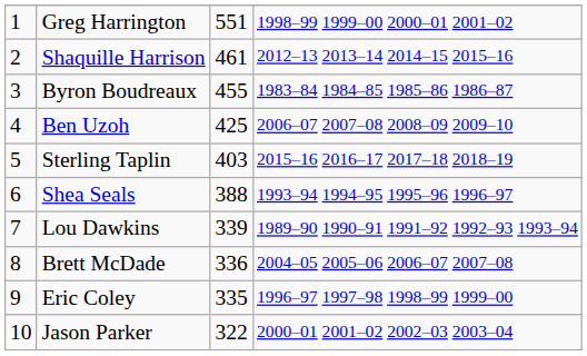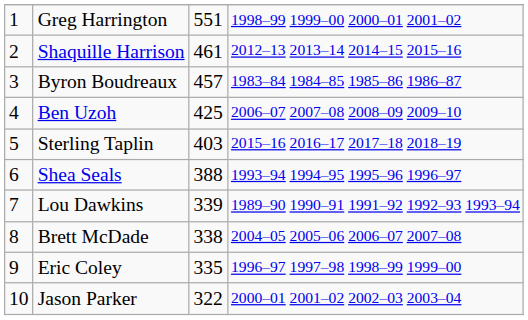 <table class="wikitable">
 <tr>
 </tr>
 <tr>
 <td>1</td>
 <td>Greg Harrington</td>
 <td>551</td>
 <td style="font-size:80%;"><a href='#'>1998–99</a> <a href='#'>1999–00</a> <a href='#'>2000–01</a> <a href='#'>2001–02</a></td>
 </tr>
 <tr>
 <td>2</td>
 <td><a href='#'>Shaquille Harrison</a></td>
 <td>461</td>
 <td style="font-size:80%;"><a href='#'>2012–13</a> <a href='#'>2013–14</a> <a href='#'>2014–15</a> <a href='#'>2015–16</a></td>
 </tr>
 <tr>
 <td>3</td>
 <td>Byron Boudreaux</td>
-<td>455</td>
+<td>457</td>
 <td style="font-size:80%;"><a href='#'>1983–84</a> <a href='#'>1984–85</a> <a href='#'>1985–86</a> <a href='#'>1986–87</a></td>
 </tr>
 <tr>
 <td>4</td>
 <td><a href='#'>Ben Uzoh</a></td>
 <td>425</td>
 <td style="font-size:80%;"><a href='#'>2006–07</a> <a href='#'>2007–08</a> <a href='#'>2008–09</a> <a href='#'>2009–10</a></td>
 </tr>
 <tr>
 <td>5</td>
 <td>Sterling Taplin</td>
 <td>403</td>
 <td style="font-size:80%;"><a href='#'>2015–16</a> <a href='#'>2016–17</a> <a href='#'>2017–18</a> <a href='#'>2018–19</a></td>
 </tr>
 <tr>
 <td>6</td>
 <td><a href='#'>Shea Seals</a></td>
 <td>388</td>
 <td style="font-size:80%;"><a href='#'>1993–94</a> <a href='#'>1994–95</a> <a href='#'>1995–96</a> <a href='#'>1996–97</a></td>
 </tr>
 <tr>
 <td>7</td>
 <td>Lou Dawkins</td>
 <td>339</td>
 <td style="font-size:80%;"><a href='#'>1989–90</a> <a href='#'>1990–91</a> <a href='#'>1991–92</a> <a href='#'>1992–93</a> <a href='#'>1993–94</a></td>
 </tr>
 <tr>
 <td>8</td>
 <td>Brett McDade</td>
-<td>336</td>
+<td>338</td>
 <td style="font-size:80%;"><a href='#'>2004–05</a> <a href='#'>2005–06</a> <a href='#'>2006–07</a> <a href='#'>2007–08</a></td>
 </tr>
 <tr>
 <td>9</td>
 <td>Eric Coley</td>
 <td>335</td>
 <td style="font-size:80%;"><a href='#'>1996–97</a> <a href='#'>1997–98</a> <a href='#'>1998–99</a> <a href='#'>1999–00</a></td>
 </tr>
 <tr>
 <td>10</td>
 <td>Jason Parker</td>
 <td>322</td>
 <td style="font-size:80%;"><a href='#'>2000–01</a> <a href='#'>2001–02</a> <a href='#'>2002–03</a> <a href='#'>2003–04</a></td>
 </tr>
 </table>
